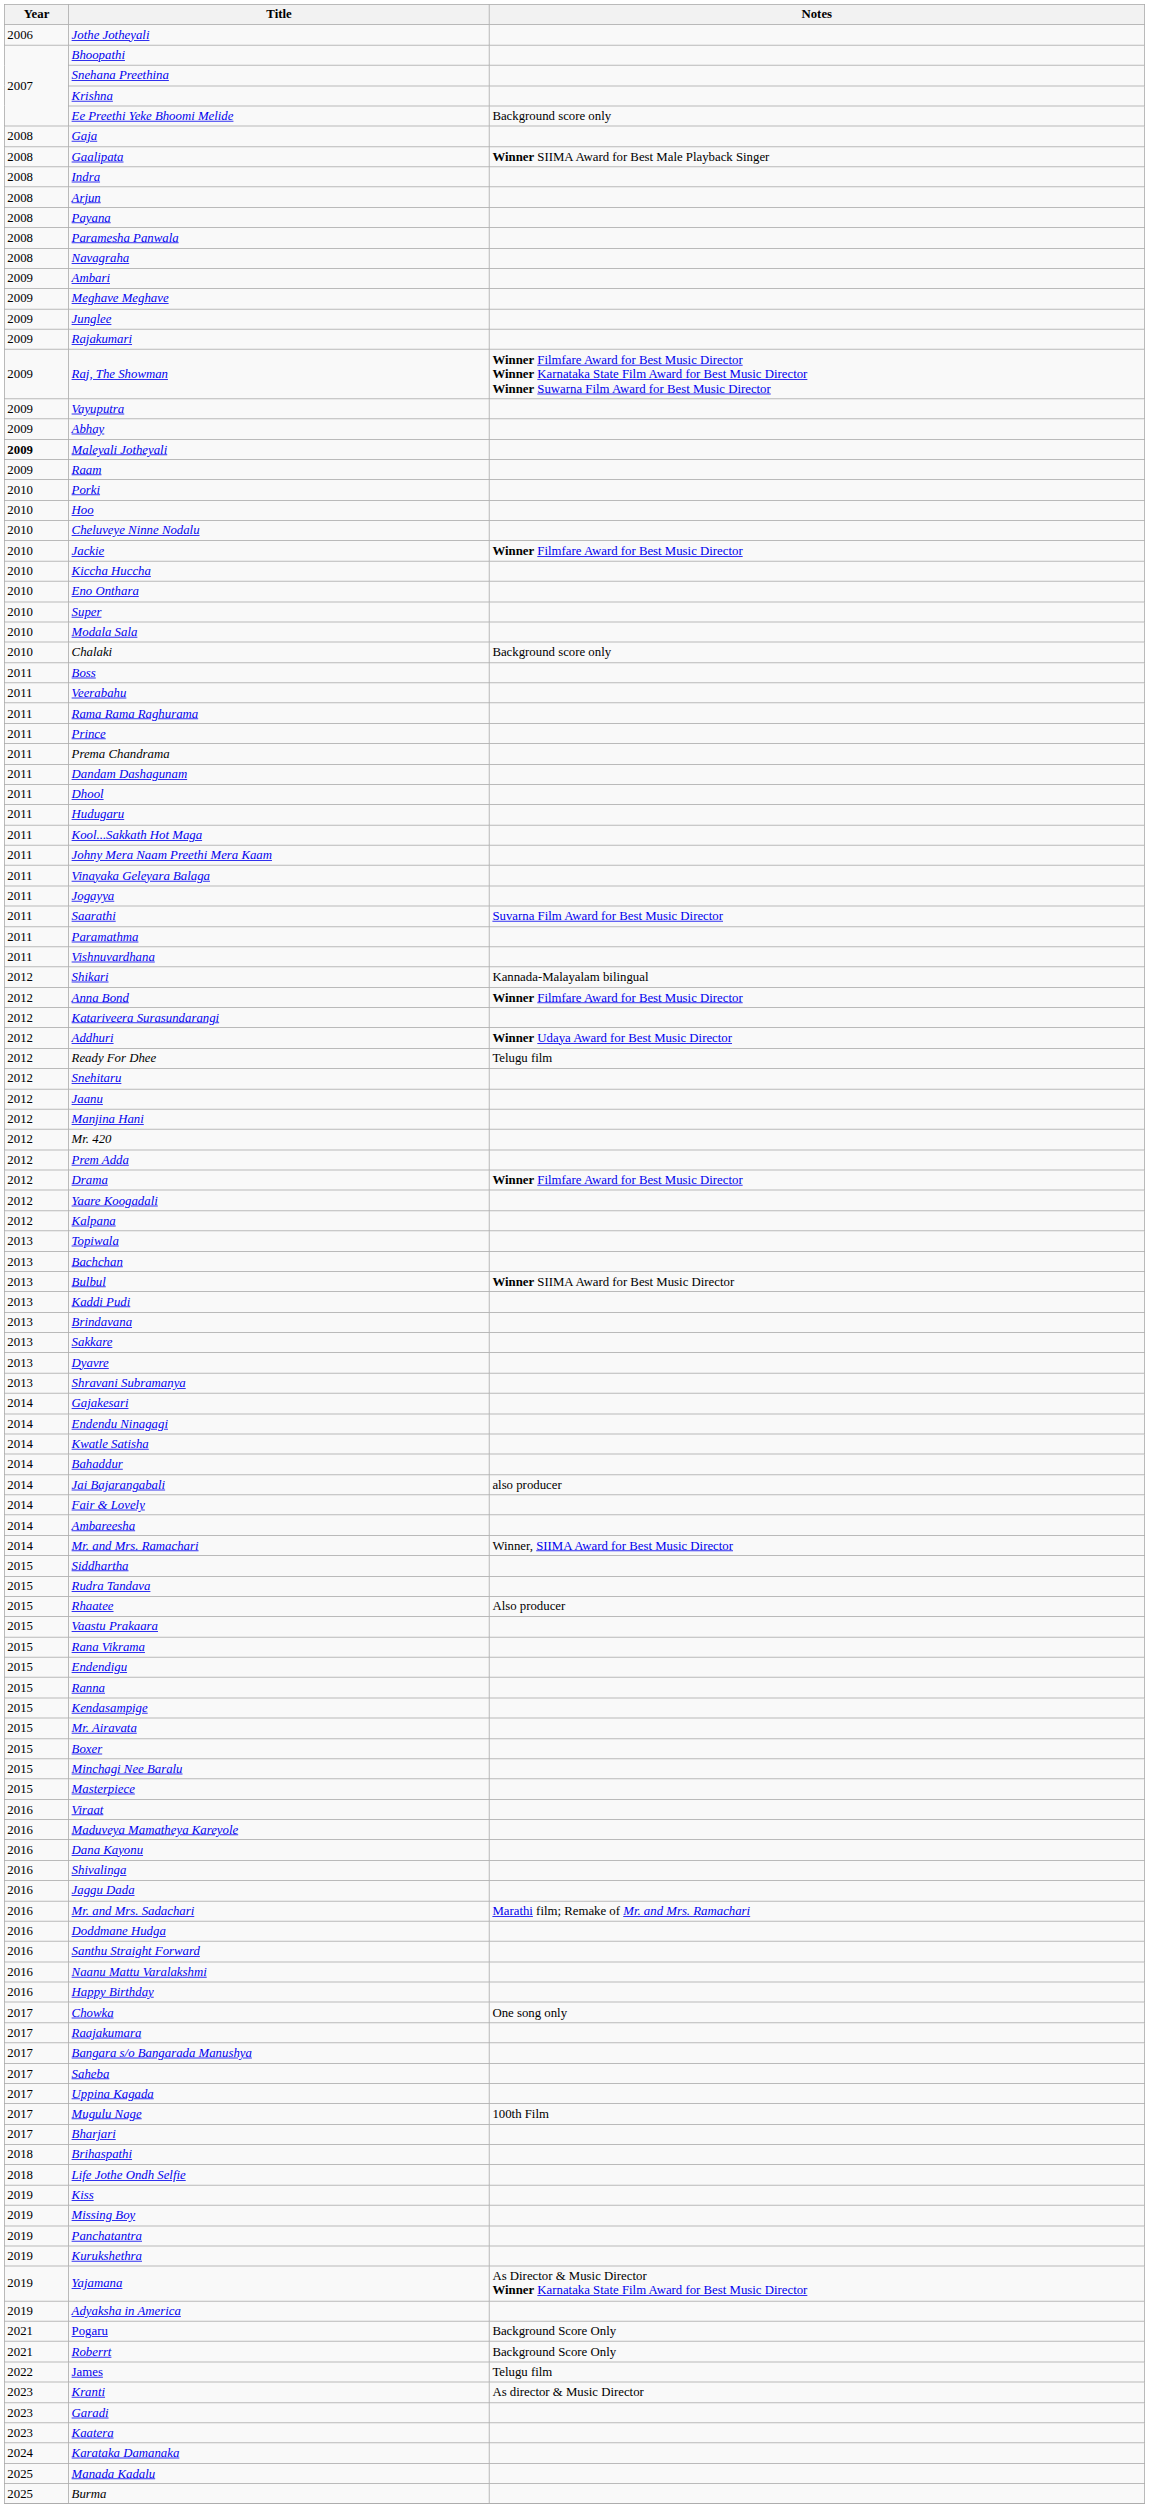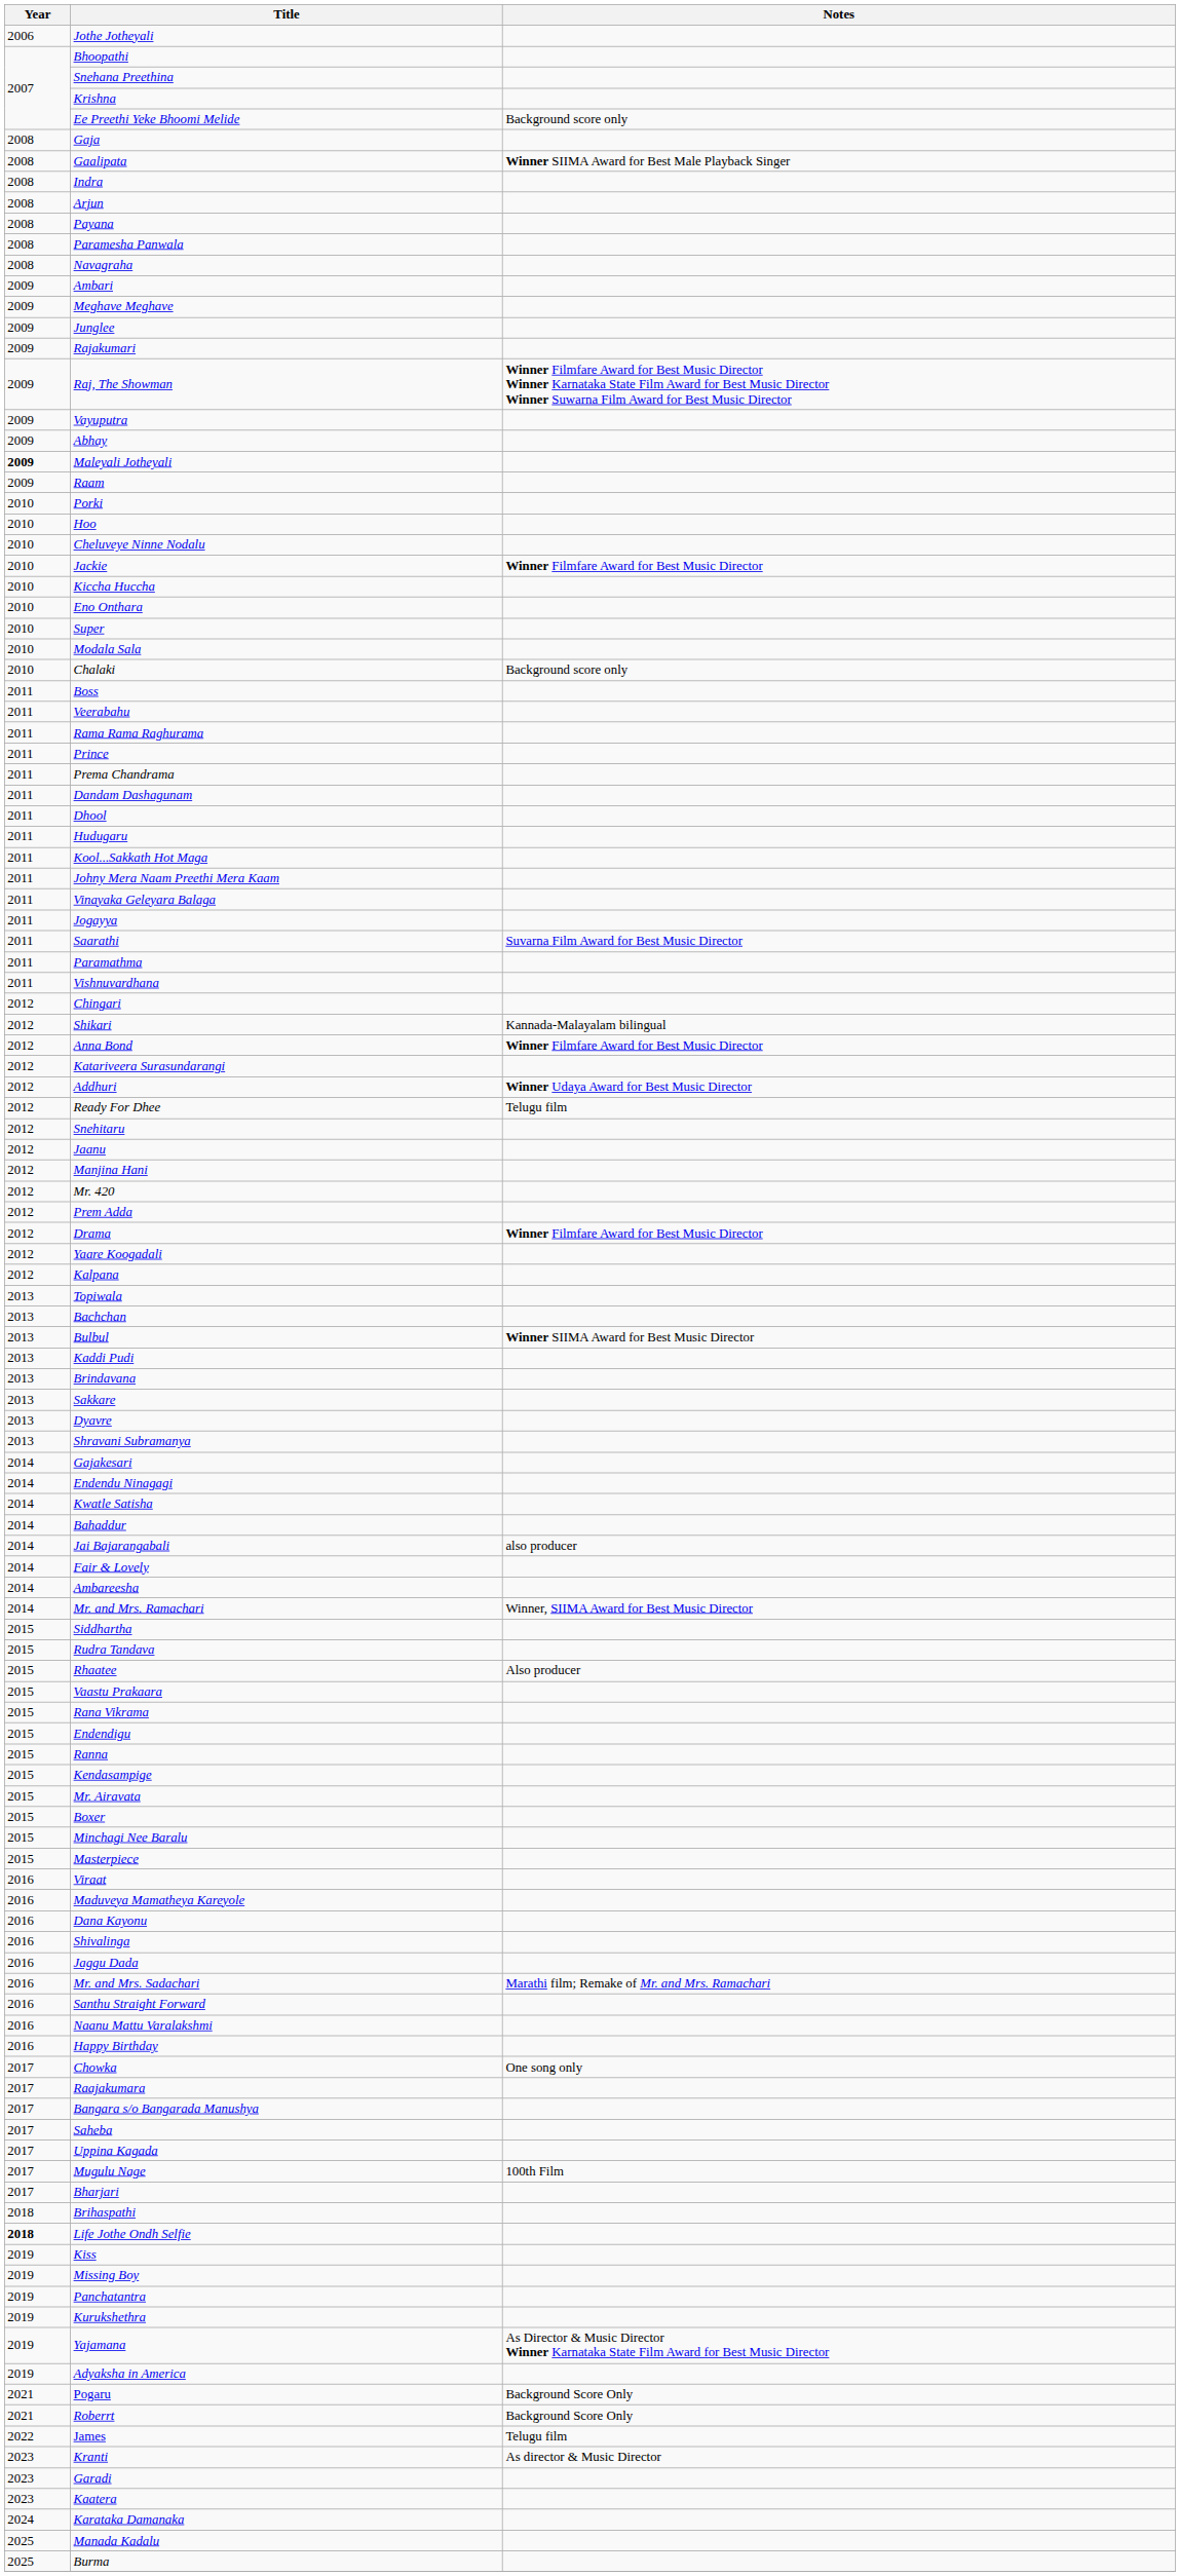 <table class="wikitable sortable" style="width:90%;">
 <tr>
 <th>Year</th>
 <th>Title</th>
 <th>Notes</th>
 </tr>
 <tr>
 <td>2006</td>
 <td><em><a href='#'>Jothe Jotheyali</a></em></td>
 <td></td>
 </tr>
 <tr>
 <td rowspan="4">2007</td>
 <td><em><a href='#'>Bhoopathi</a></em></td>
 <td></td>
 </tr>
 <tr>
 <td><em><a href='#'>Snehana Preethina</a></em></td>
 <td></td>
 </tr>
 <tr>
 <td><em><a href='#'>Krishna</a></em></td>
 <td></td>
 </tr>
 <tr>
 <td><em><a href='#'>Ee Preethi Yeke Bhoomi Melide</a></em></td>
 <td>Background score only</td>
 </tr>
 <tr>
 <td>2008</td>
 <td><em><a href='#'>Gaja</a></em></td>
 <td></td>
 </tr>
 <tr>
 <td>2008</td>
 <td><em><a href='#'>Gaalipata</a></em></td>
 <td><strong>Winner</strong> SIIMA Award for Best Male Playback Singer</td>
 </tr>
 <tr>
 <td>2008</td>
 <td><em><a href='#'>Indra</a></em></td>
 <td></td>
 </tr>
 <tr>
 <td>2008</td>
 <td><em><a href='#'>Arjun</a></em></td>
 <td></td>
 </tr>
 <tr>
 <td>2008</td>
 <td><em><a href='#'>Payana</a></em></td>
 <td></td>
 </tr>
 <tr>
 <td>2008</td>
 <td><em><a href='#'>Paramesha Panwala</a></em></td>
 <td></td>
 </tr>
 <tr>
 <td>2008</td>
 <td><em><a href='#'>Navagraha</a></em></td>
 <td></td>
 </tr>
 <tr>
 <td>2009</td>
 <td><em><a href='#'>Ambari</a></em></td>
 <td></td>
 </tr>
 <tr>
 <td>2009</td>
 <td><em><a href='#'>Meghave Meghave</a></em></td>
 <td></td>
 </tr>
 <tr>
 <td>2009</td>
 <td><em><a href='#'>Junglee</a></em></td>
 <td></td>
 </tr>
 <tr>
 <td>2009</td>
 <td><em><a href='#'>Rajakumari</a></em></td>
 <td></td>
 </tr>
 <tr>
 <td>2009</td>
 <td><em><a href='#'>Raj, The Showman</a></em></td>
 <td><strong>Winner</strong> <a href='#'>Filmfare Award for Best Music Director</a><br> <strong>Winner</strong> <a href='#'>Karnataka State Film Award for Best Music Director</a><br><strong>Winner</strong> <a href='#'>Suwarna Film Award for Best Music Director</a></td>
 </tr>
 <tr>
 <td>2009</td>
 <td><em><a href='#'>Vayuputra</a></em></td>
 <td></td>
 </tr>
 <tr>
 <td>2009</td>
 <td><em><a href='#'>Abhay</a></em></td>
 <td></td>
 </tr>
 <tr>
 <td><strong>2009</strong></td>
 <td><em><a href='#'>Maleyali Jotheyali</a></em></td>
 <td></td>
 </tr>
 <tr>
 <td>2009</td>
 <td><em><a href='#'>Raam</a></em></td>
 <td></td>
 </tr>
 <tr>
 <td>2010</td>
 <td><em><a href='#'>Porki</a></em></td>
 <td></td>
 </tr>
 <tr>
 <td>2010</td>
 <td><em><a href='#'>Hoo</a></em></td>
 <td></td>
 </tr>
 <tr>
 <td>2010</td>
 <td><em><a href='#'>Cheluveye Ninne Nodalu</a></em></td>
 <td></td>
 </tr>
 <tr>
 <td>2010</td>
 <td><em><a href='#'>Jackie</a></em></td>
 <td><strong>Winner</strong> <a href='#'>Filmfare Award for Best Music Director</a></td>
 </tr>
 <tr>
 <td>2010</td>
 <td><em><a href='#'>Kiccha Huccha</a></em></td>
 <td></td>
 </tr>
 <tr>
 <td>2010</td>
 <td><em><a href='#'>Eno Onthara</a></em></td>
 <td></td>
 </tr>
 <tr>
 <td>2010</td>
 <td><em><a href='#'>Super</a></em></td>
 <td></td>
 </tr>
 <tr>
 <td>2010</td>
 <td><em><a href='#'>Modala Sala</a></em></td>
 <td></td>
 </tr>
 <tr>
 <td>2010</td>
 <td><em>Chalaki</em></td>
 <td>Background score only</td>
 </tr>
 <tr>
 <td>2011</td>
 <td><em><a href='#'>Boss</a></em></td>
 <td></td>
 </tr>
 <tr>
 <td>2011</td>
 <td><em><a href='#'>Veerabahu</a></em></td>
 <td></td>
 </tr>
 <tr>
 <td>2011</td>
 <td><em><a href='#'>Rama Rama Raghurama</a></em></td>
 <td></td>
 </tr>
 <tr>
 <td>2011</td>
 <td><em><a href='#'>Prince</a></em></td>
 <td></td>
 </tr>
 <tr>
 <td>2011</td>
 <td><em>Prema Chandrama</em></td>
 <td></td>
 </tr>
 <tr>
 <td>2011</td>
 <td><em><a href='#'>Dandam Dashagunam</a></em></td>
 <td></td>
 </tr>
 <tr>
 <td>2011</td>
 <td><em><a href='#'>Dhool</a></em></td>
 <td></td>
 </tr>
 <tr>
 <td>2011</td>
 <td><em><a href='#'>Hudugaru</a></em></td>
 <td></td>
 </tr>
 <tr>
 <td>2011</td>
 <td><em><a href='#'>Kool...Sakkath Hot Maga</a></em></td>
 <td></td>
 </tr>
 <tr>
 <td>2011</td>
 <td><em><a href='#'>Johny Mera Naam Preethi Mera Kaam</a></em></td>
 <td></td>
 </tr>
 <tr>
 <td>2011</td>
 <td><em><a href='#'>Vinayaka Geleyara Balaga</a></em></td>
 <td></td>
 </tr>
 <tr>
 <td>2011</td>
 <td><em><a href='#'>Jogayya</a></em></td>
 <td></td>
 </tr>
 <tr>
 <td>2011</td>
 <td><em><a href='#'>Saarathi</a></em></td>
 <td><a href='#'>Suvarna Film Award for Best Music Director</a></td>
 </tr>
 <tr>
 <td>2011</td>
 <td><em><a href='#'>Paramathma</a></em></td>
 <td></td>
 </tr>
 <tr>
 <td>2011</td>
 <td><em><a href='#'>Vishnuvardhana</a></em></td>
+<td></td>
+</tr>
+<tr>
+<td>2012</td>
+<td><em><a href='#'>Chingari</a></em></td>
 <td></td>
 </tr>
 <tr>
 <td>2012</td>
 <td><em><a href='#'>Shikari</a></em></td>
 <td>Kannada-Malayalam bilingual</td>
 </tr>
 <tr>
 <td>2012</td>
 <td><em><a href='#'>Anna Bond</a></em></td>
 <td><strong>Winner</strong> <a href='#'>Filmfare Award for Best Music Director</a></td>
 </tr>
 <tr>
 <td>2012</td>
 <td><em><a href='#'>Katariveera Surasundarangi</a></em></td>
 <td></td>
 </tr>
 <tr>
 <td>2012</td>
 <td><em><a href='#'>Addhuri</a></em></td>
 <td><strong>Winner</strong> <a href='#'>Udaya Award for Best Music Director</a></td>
 </tr>
 <tr>
 <td>2012</td>
 <td><em>Ready For Dhee</em></td>
 <td>Telugu film</td>
 </tr>
 <tr>
 <td>2012</td>
 <td><em><a href='#'>Snehitaru</a></em></td>
 <td></td>
 </tr>
 <tr>
 <td>2012</td>
 <td><em><a href='#'>Jaanu</a></em></td>
 <td></td>
 </tr>
 <tr>
 <td>2012</td>
 <td><em><a href='#'>Manjina Hani</a></em></td>
 <td></td>
 </tr>
 <tr>
 <td>2012</td>
 <td><em>Mr. 420</em></td>
 <td></td>
 </tr>
 <tr>
 <td>2012</td>
 <td><em><a href='#'>Prem Adda</a></em></td>
 <td></td>
 </tr>
 <tr>
 <td>2012</td>
 <td><em><a href='#'>Drama</a></em></td>
 <td><strong>Winner</strong> <a href='#'>Filmfare Award for Best Music Director</a></td>
 </tr>
 <tr>
 <td>2012</td>
 <td><em><a href='#'>Yaare Koogadali</a></em></td>
 <td></td>
 </tr>
 <tr>
 <td>2012</td>
 <td><em><a href='#'>Kalpana</a></em></td>
 <td></td>
 </tr>
 <tr>
 <td>2013</td>
 <td><em><a href='#'>Topiwala</a></em></td>
 <td></td>
 </tr>
 <tr>
 <td>2013</td>
 <td><em><a href='#'>Bachchan</a></em></td>
 <td></td>
 </tr>
 <tr>
 <td>2013</td>
 <td><em><a href='#'>Bulbul</a></em></td>
 <td><strong>Winner</strong> SIIMA Award for Best Music Director</td>
 </tr>
 <tr>
 <td>2013</td>
 <td><em><a href='#'>Kaddi Pudi</a></em></td>
 <td></td>
 </tr>
 <tr>
 <td>2013</td>
 <td><em><a href='#'>Brindavana</a></em></td>
 <td></td>
 </tr>
 <tr>
 <td>2013</td>
 <td><em><a href='#'>Sakkare</a></em></td>
 <td></td>
 </tr>
 <tr>
 <td>2013</td>
 <td><em><a href='#'>Dyavre</a></em></td>
 <td></td>
 </tr>
 <tr>
 <td>2013</td>
 <td><em><a href='#'>Shravani Subramanya</a></em></td>
 <td></td>
 </tr>
 <tr>
 <td>2014</td>
 <td><em><a href='#'>Gajakesari</a></em></td>
 <td></td>
 </tr>
 <tr>
 <td>2014</td>
 <td><em><a href='#'>Endendu Ninagagi</a></em></td>
 <td></td>
 </tr>
 <tr>
 <td>2014</td>
 <td><em><a href='#'>Kwatle Satisha</a></em></td>
 <td></td>
 </tr>
 <tr>
 <td>2014</td>
 <td><em><a href='#'>Bahaddur</a></em></td>
 <td></td>
 </tr>
 <tr>
 <td>2014</td>
 <td><em><a href='#'>Jai Bajarangabali</a></em></td>
 <td>also producer</td>
 </tr>
 <tr>
 <td>2014</td>
 <td><em><a href='#'>Fair & Lovely</a></em></td>
 <td></td>
 </tr>
 <tr>
 <td>2014</td>
 <td><em><a href='#'>Ambareesha</a></em></td>
 <td></td>
 </tr>
 <tr>
 <td>2014</td>
 <td><em><a href='#'>Mr. and Mrs. Ramachari</a></em></td>
 <td>Winner, <a href='#'>SIIMA Award for Best Music Director</a></td>
 </tr>
 <tr>
 <td>2015</td>
 <td><em><a href='#'>Siddhartha</a></em></td>
 <td></td>
 </tr>
 <tr>
 <td>2015</td>
 <td><em><a href='#'>Rudra Tandava</a></em></td>
 <td></td>
 </tr>
 <tr>
 <td>2015</td>
 <td><em><a href='#'>Rhaatee</a></em></td>
 <td>Also producer</td>
 </tr>
 <tr>
 <td>2015</td>
 <td><em><a href='#'>Vaastu Prakaara</a></em></td>
 <td></td>
 </tr>
 <tr>
 <td>2015</td>
 <td><em><a href='#'>Rana Vikrama</a></em></td>
 <td></td>
 </tr>
 <tr>
 <td>2015</td>
 <td><em><a href='#'>Endendigu</a></em></td>
 <td></td>
 </tr>
 <tr>
 <td>2015</td>
 <td><em><a href='#'>Ranna</a></em></td>
 <td></td>
 </tr>
 <tr>
 <td>2015</td>
 <td><em><a href='#'>Kendasampige</a></em></td>
 <td></td>
 </tr>
 <tr>
 <td>2015</td>
 <td><em><a href='#'>Mr. Airavata</a></em></td>
 <td></td>
 </tr>
 <tr>
 <td>2015</td>
 <td><em><a href='#'>Boxer</a></em></td>
 <td></td>
 </tr>
 <tr>
 <td>2015</td>
 <td><em><a href='#'>Minchagi Nee Baralu</a></em></td>
 <td></td>
 </tr>
 <tr>
 <td>2015</td>
 <td><em><a href='#'>Masterpiece</a></em></td>
 <td></td>
 </tr>
 <tr>
 <td>2016</td>
 <td><em><a href='#'>Viraat</a></em></td>
 <td></td>
 </tr>
 <tr>
 <td>2016</td>
 <td><em><a href='#'>Maduveya Mamatheya Kareyole</a></em></td>
 <td></td>
 </tr>
 <tr>
 <td>2016</td>
 <td><em><a href='#'>Dana Kayonu</a></em></td>
 <td></td>
 </tr>
 <tr>
 <td>2016</td>
 <td><em><a href='#'>Shivalinga</a></em></td>
 <td></td>
 </tr>
 <tr>
 <td>2016</td>
 <td><em><a href='#'>Jaggu Dada</a></em></td>
 <td></td>
 </tr>
 <tr>
 <td>2016</td>
 <td><em><a href='#'>Mr. and Mrs. Sadachari</a></em></td>
 <td><a href='#'>Marathi</a> film; Remake of <em><a href='#'>Mr. and Mrs. Ramachari</a></em></td>
 </tr>
 <tr>
 <td>2016</td>
-<td><em><a href='#'>Doddmane Hudga</a></em></td>
-<td></td>
-</tr>
-<tr>
-<td>2016</td>
 <td><em><a href='#'>Santhu Straight Forward</a></em></td>
 <td></td>
 </tr>
 <tr>
 <td>2016</td>
 <td><em><a href='#'>Naanu Mattu Varalakshmi</a></em></td>
 <td></td>
 </tr>
 <tr>
 <td>2016</td>
 <td><em><a href='#'>Happy Birthday</a></em></td>
 <td></td>
 </tr>
 <tr>
 <td>2017</td>
 <td><em><a href='#'>Chowka</a></em></td>
 <td>One song only</td>
 </tr>
 <tr>
 <td>2017</td>
 <td><em><a href='#'>Raajakumara</a></em></td>
 <td></td>
 </tr>
 <tr>
 <td>2017</td>
 <td><em><a href='#'>Bangara s/o Bangarada Manushya</a></em></td>
 <td></td>
 </tr>
 <tr>
 <td>2017</td>
 <td><em><a href='#'>Saheba</a></em></td>
 <td></td>
 </tr>
 <tr>
 <td>2017</td>
 <td><em><a href='#'>Uppina Kagada</a></em></td>
 <td></td>
 </tr>
 <tr>
 <td>2017</td>
 <td><em><a href='#'>Mugulu Nage</a></em></td>
 <td>100th Film</td>
 </tr>
 <tr>
 <td>2017</td>
 <td><em><a href='#'>Bharjari</a></em></td>
 <td></td>
 </tr>
 <tr>
 <td>2018</td>
 <td><em><a href='#'>Brihaspathi</a></em></td>
 <td></td>
 </tr>
 <tr>
-<td>2018</td>
+<td><strong>2018</strong></td>
 <td><em><a href='#'>Life Jothe Ondh Selfie</a></em></td>
 <td></td>
 </tr>
 <tr>
 <td>2019</td>
 <td><em><a href='#'>Kiss</a></em></td>
 <td></td>
 </tr>
 <tr>
 <td>2019</td>
 <td><em><a href='#'>Missing Boy</a></em></td>
 <td></td>
 </tr>
 <tr>
 <td>2019</td>
 <td><em><a href='#'>Panchatantra</a></em></td>
 <td></td>
 </tr>
 <tr>
 <td>2019</td>
 <td><em><a href='#'>Kurukshethra</a></em></td>
 <td></td>
 </tr>
 <tr>
 <td>2019</td>
 <td><em><a href='#'>Yajamana</a></em></td>
 <td>As Director & Music Director <br> <strong>Winner</strong> <a href='#'>Karnataka State Film Award for Best Music Director</a></td>
 </tr>
 <tr>
 <td>2019</td>
 <td><em><a href='#'>Adyaksha in America</a></em></td>
 <td></td>
 </tr>
 <tr>
 <td>2021</td>
 <td><a href='#'>Pogaru</a></td>
 <td>Background Score Only</td>
 </tr>
 <tr>
 <td>2021</td>
 <td><em><a href='#'>Roberrt</a></em></td>
 <td>Background Score Only</td>
 </tr>
 <tr>
 <td>2022</td>
 <td><a href='#'>James</a></td>
 <td>Telugu film</td>
 </tr>
 <tr>
 <td>2023</td>
 <td><em><a href='#'>Kranti</a></em></td>
 <td>As director & Music Director</td>
 </tr>
 <tr>
 <td>2023</td>
 <td><em><a href='#'>Garadi</a></em></td>
 <td></td>
 </tr>
 <tr>
 <td>2023</td>
 <td><em><a href='#'>Kaatera</a></em></td>
 <td></td>
 </tr>
 <tr>
 <td>2024</td>
 <td><em><a href='#'>Karataka Damanaka</a></em></td>
 <td></td>
 </tr>
 <tr>
 <td>2025</td>
 <td><em><a href='#'>Manada Kadalu</a></em></td>
 <td></td>
 </tr>
 <tr>
 <td>2025</td>
 <td><em>Burma</em></td>
 <td></td>
 </tr>
 <tr>
 </tr>
 </table>
